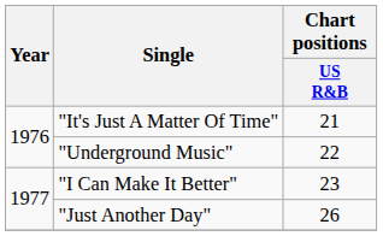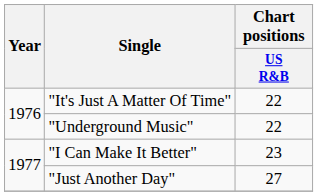 <table class="wikitable" style="text-align:center;">
 <tr>
 <th rowspan="2">Year</th>
 <th rowspan="2">Single</th>
 <th>Chart positions</th>
 </tr>
 <tr style="font-size:smaller;">
 <th width="70"><a href='#'>US<br>R&B</a></th>
 </tr>
 <tr>
 <td rowspan="2">1976</td>
 <td align="left">"It's Just A Matter Of Time"</td>
-<td>21</td>
+<td>22</td>
 </tr>
 <tr>
 <td align="left">"Underground Music"</td>
 <td>22</td>
 </tr>
 <tr>
 <td rowspan="2">1977</td>
 <td align="left">"I Can Make It Better"</td>
 <td>23</td>
 </tr>
 <tr>
 <td align="left">"Just Another Day"</td>
-<td>26</td>
+<td>27</td>
 </tr>
 <tr>
 </tr>
 </table>
